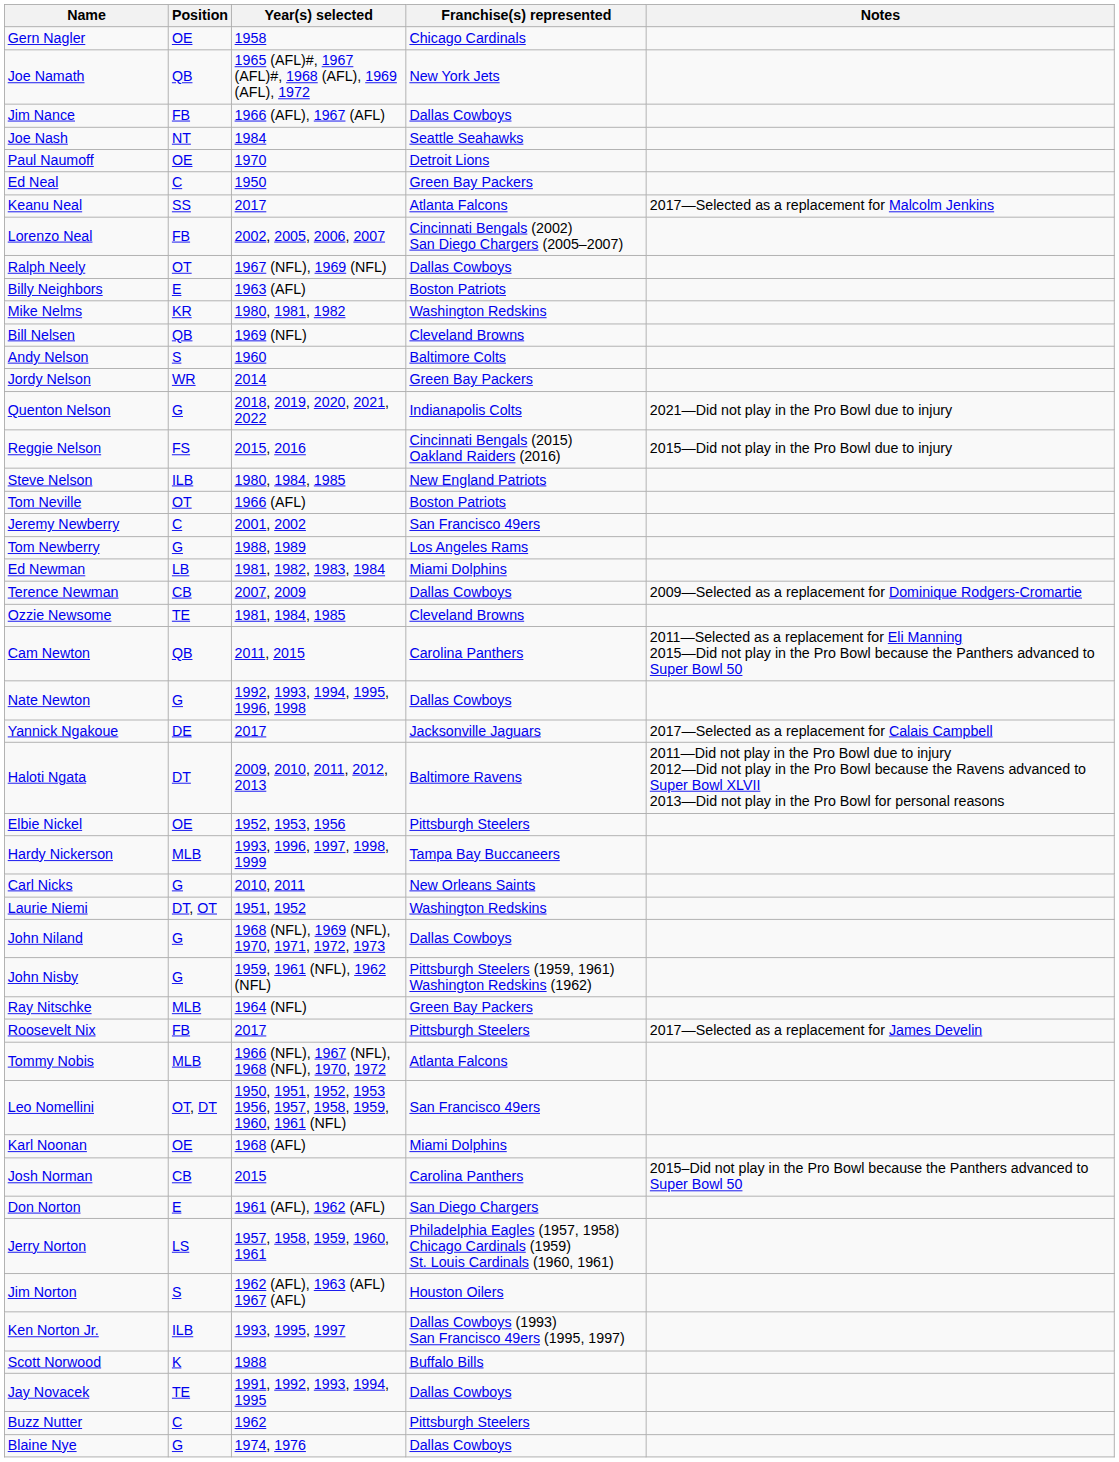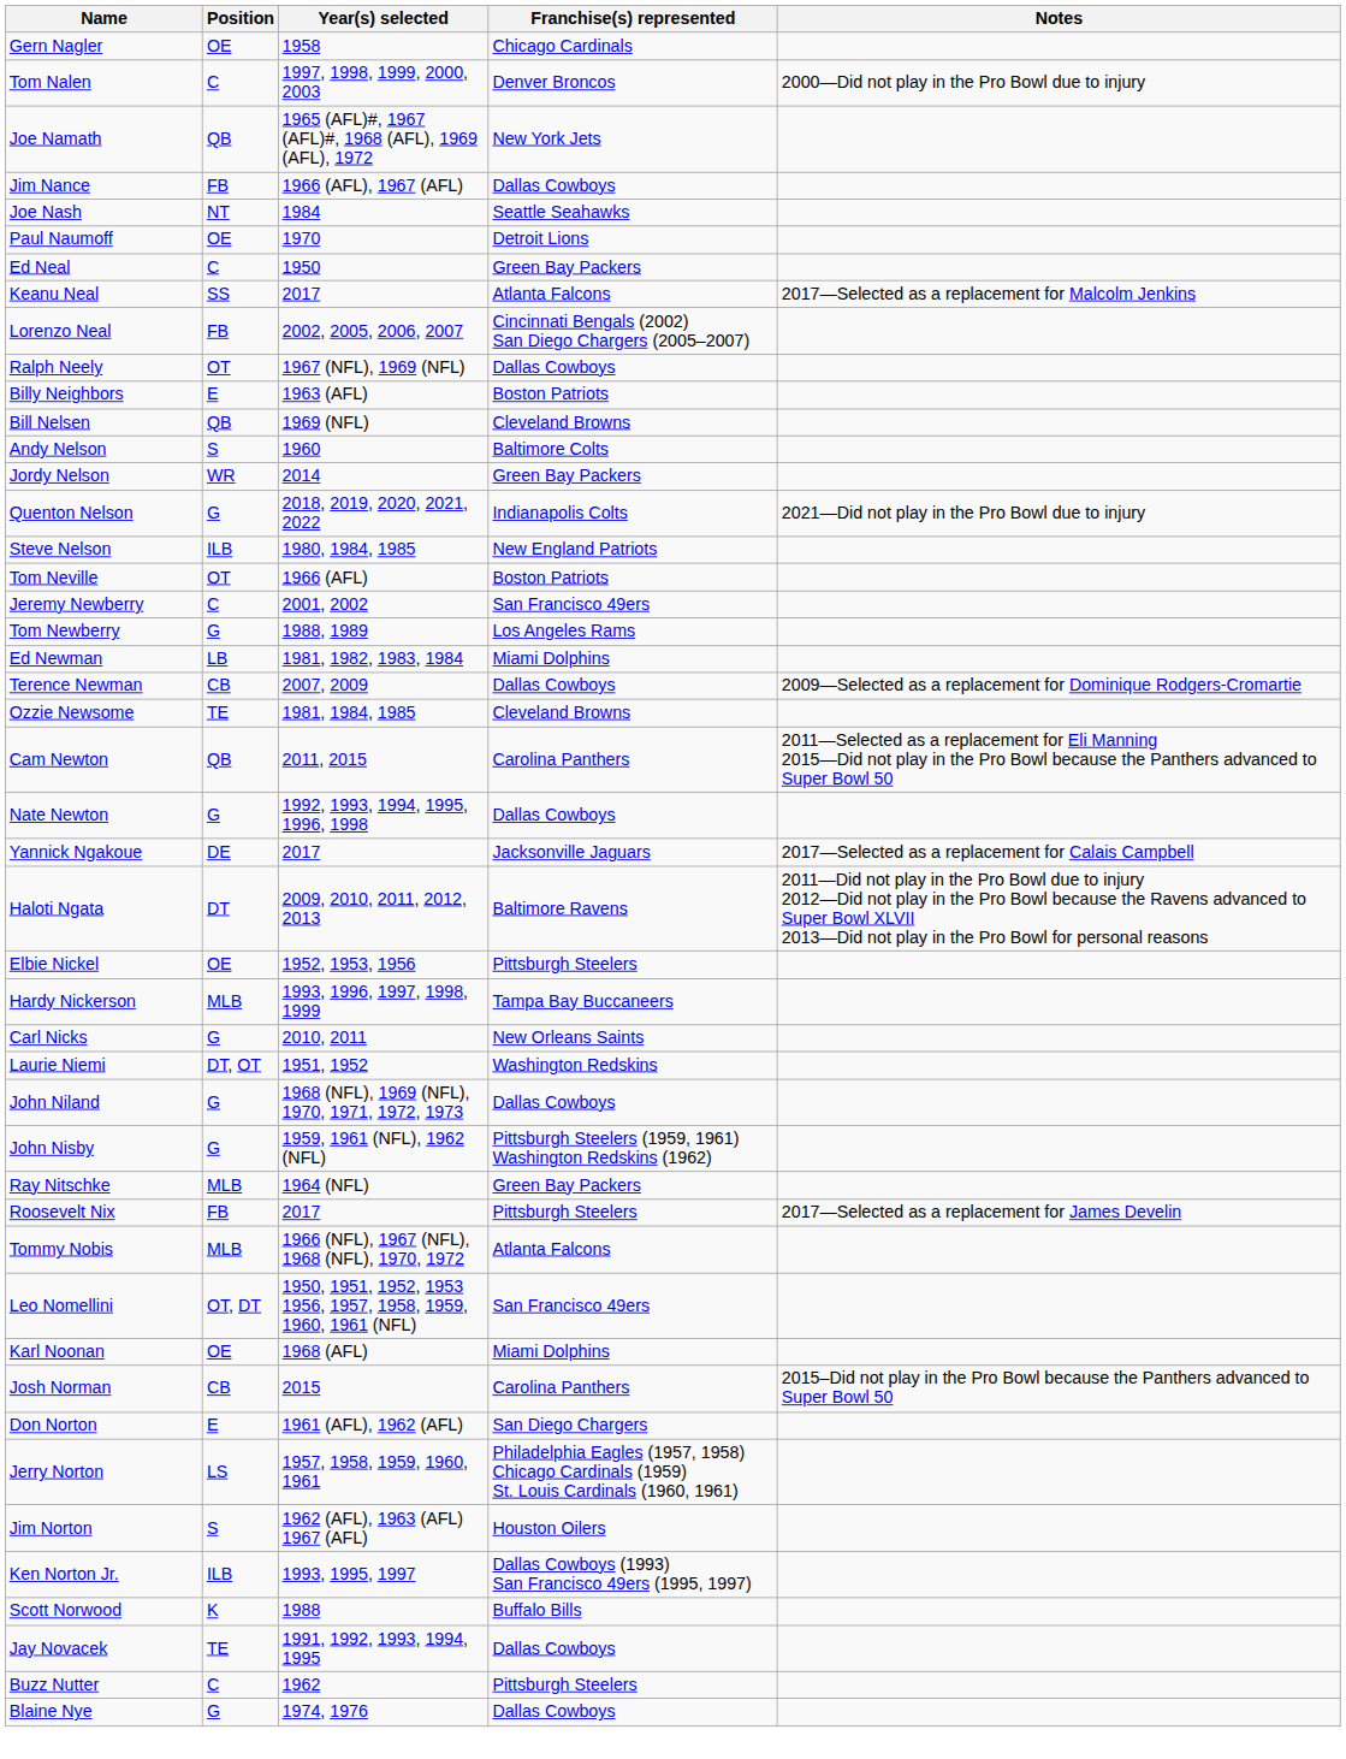 <table class="wikitable">
 <tr>
 <th bgcolor="#DDDDFF" width="15%">Name</th>
 <th bgcolor="#DDDDFF" width="4%">Position</th>
 <th bgcolor="#DDDDFF" width="16%">Year(s) selected</th>
 <th bgcolor="#DDDDFF" width="22%">Franchise(s) represented</th>
 <th bgcolor="#DDDDFF" width="43%">Notes</th>
 </tr>
 <tr>
 <td><a href='#'>Gern Nagler</a></td>
 <td><a href='#'>OE</a></td>
 <td><a href='#'>1958</a></td>
 <td><a href='#'>Chicago Cardinals</a></td>
 <td></td>
+</tr>
+<tr>
+<td><a href='#'>Tom Nalen</a></td>
+<td><a href='#'>C</a></td>
+<td><a href='#'>1997</a>, <a href='#'>1998</a>, <a href='#'>1999</a>, <a href='#'>2000</a>, <a href='#'>2003</a></td>
+<td><a href='#'>Denver Broncos</a></td>
+<td>2000—Did not play in the Pro Bowl due to injury</td>
 </tr>
 <tr>
 <td><a href='#'>Joe Namath</a></td>
 <td><a href='#'>QB</a></td>
 <td><a href='#'>1965</a> (AFL)#, <a href='#'>1967</a> (AFL)#, <a href='#'>1968</a> (AFL), <a href='#'>1969</a> (AFL), <a href='#'>1972</a></td>
 <td><a href='#'>New York Jets</a></td>
 <td></td>
 </tr>
 <tr>
 <td><a href='#'>Jim Nance</a></td>
 <td><a href='#'>FB</a></td>
 <td><a href='#'>1966</a> (AFL), <a href='#'>1967</a> (AFL)</td>
 <td><a href='#'>Dallas Cowboys</a></td>
 <td></td>
 </tr>
 <tr>
 <td><a href='#'>Joe Nash</a></td>
 <td><a href='#'>NT</a></td>
 <td><a href='#'>1984</a></td>
 <td><a href='#'>Seattle Seahawks</a></td>
 <td></td>
 </tr>
 <tr>
 <td><a href='#'>Paul Naumoff</a></td>
 <td><a href='#'>OE</a></td>
 <td><a href='#'>1970</a></td>
 <td><a href='#'>Detroit Lions</a></td>
 <td></td>
 </tr>
 <tr>
 <td><a href='#'>Ed Neal</a></td>
 <td><a href='#'>C</a></td>
 <td><a href='#'>1950</a></td>
 <td><a href='#'>Green Bay Packers</a></td>
 <td></td>
 </tr>
 <tr>
 <td><a href='#'>Keanu Neal</a></td>
 <td><a href='#'>SS</a></td>
 <td><a href='#'>2017</a></td>
 <td><a href='#'>Atlanta Falcons</a></td>
 <td>2017—Selected as a replacement for <a href='#'>Malcolm Jenkins</a></td>
 </tr>
 <tr>
 <td><a href='#'>Lorenzo Neal</a></td>
 <td><a href='#'>FB</a></td>
 <td><a href='#'>2002</a>, <a href='#'>2005</a>, <a href='#'>2006</a>, <a href='#'>2007</a></td>
 <td><a href='#'>Cincinnati Bengals</a> (2002) <br><a href='#'>San Diego Chargers</a> (2005–2007)</td>
 <td></td>
 </tr>
 <tr>
 <td><a href='#'>Ralph Neely</a></td>
 <td><a href='#'>OT</a></td>
 <td><a href='#'>1967</a> (NFL), <a href='#'>1969</a> (NFL)</td>
 <td><a href='#'>Dallas Cowboys</a></td>
 <td></td>
 </tr>
 <tr>
 <td><a href='#'>Billy Neighbors</a></td>
 <td><a href='#'>E</a></td>
 <td><a href='#'>1963</a> (AFL)</td>
 <td><a href='#'>Boston Patriots</a></td>
 <td></td>
 </tr>
 <tr>
-<td><a href='#'>Mike Nelms</a></td>
-<td><a href='#'>KR</a></td>
-<td><a href='#'>1980</a>, <a href='#'>1981</a>, <a href='#'>1982</a></td>
-<td><a href='#'>Washington Redskins</a></td>
-<td></td>
-</tr>
-<tr>
 <td><a href='#'>Bill Nelsen</a></td>
 <td><a href='#'>QB</a></td>
 <td><a href='#'>1969</a> (NFL)</td>
 <td><a href='#'>Cleveland Browns</a></td>
 <td></td>
 </tr>
 <tr>
 <td><a href='#'>Andy Nelson</a></td>
 <td><a href='#'>S</a></td>
 <td><a href='#'>1960</a></td>
 <td><a href='#'>Baltimore Colts</a></td>
 <td></td>
 </tr>
 <tr>
 <td><a href='#'>Jordy Nelson</a></td>
 <td><a href='#'>WR</a></td>
 <td><a href='#'>2014</a></td>
 <td><a href='#'>Green Bay Packers</a></td>
 <td></td>
 </tr>
 <tr>
 <td><a href='#'>Quenton Nelson</a></td>
 <td><a href='#'>G</a></td>
 <td><a href='#'>2018</a>, <a href='#'>2019</a>, <a href='#'>2020</a>, <a href='#'>2021</a>, <a href='#'>2022</a></td>
 <td><a href='#'>Indianapolis Colts</a></td>
 <td>2021—Did not play in the Pro Bowl due to injury</td>
-</tr>
-<tr>
-<td><a href='#'>Reggie Nelson</a></td>
-<td><a href='#'>FS</a></td>
-<td><a href='#'>2015</a>, <a href='#'>2016</a></td>
-<td><a href='#'>Cincinnati Bengals</a> (2015) <br><a href='#'>Oakland Raiders</a> (2016)</td>
-<td>2015—Did not play in the Pro Bowl due to injury</td>
 </tr>
 <tr>
 <td><a href='#'>Steve Nelson</a></td>
 <td><a href='#'>ILB</a></td>
 <td><a href='#'>1980</a>, <a href='#'>1984</a>, <a href='#'>1985</a></td>
 <td><a href='#'>New England Patriots</a></td>
 <td></td>
 </tr>
 <tr>
 <td><a href='#'>Tom Neville</a></td>
 <td><a href='#'>OT</a></td>
 <td><a href='#'>1966</a> (AFL)</td>
 <td><a href='#'>Boston Patriots</a></td>
 <td></td>
 </tr>
 <tr>
 <td><a href='#'>Jeremy Newberry</a></td>
 <td><a href='#'>C</a></td>
 <td><a href='#'>2001</a>, <a href='#'>2002</a></td>
 <td><a href='#'>San Francisco 49ers</a></td>
 <td></td>
 </tr>
 <tr>
 <td><a href='#'>Tom Newberry</a></td>
 <td><a href='#'>G</a></td>
 <td><a href='#'>1988</a>, <a href='#'>1989</a></td>
 <td><a href='#'>Los Angeles Rams</a></td>
 <td></td>
 </tr>
 <tr>
 <td><a href='#'>Ed Newman</a></td>
 <td><a href='#'>LB</a></td>
 <td><a href='#'>1981</a>, <a href='#'>1982</a>, <a href='#'>1983</a>, <a href='#'>1984</a></td>
 <td><a href='#'>Miami Dolphins</a></td>
 <td></td>
 </tr>
 <tr>
 <td><a href='#'>Terence Newman</a></td>
 <td><a href='#'>CB</a></td>
 <td><a href='#'>2007</a>, <a href='#'>2009</a></td>
 <td><a href='#'>Dallas Cowboys</a></td>
 <td>2009—Selected as a replacement for <a href='#'>Dominique Rodgers-Cromartie</a></td>
 </tr>
 <tr>
 <td><a href='#'>Ozzie Newsome</a></td>
 <td><a href='#'>TE</a></td>
 <td><a href='#'>1981</a>, <a href='#'>1984</a>, <a href='#'>1985</a></td>
 <td><a href='#'>Cleveland Browns</a></td>
 <td></td>
 </tr>
 <tr>
 <td><a href='#'>Cam Newton</a></td>
 <td><a href='#'>QB</a></td>
 <td><a href='#'>2011</a>, <a href='#'>2015</a></td>
 <td><a href='#'>Carolina Panthers</a></td>
 <td>2011—Selected as a replacement for <a href='#'>Eli Manning</a> <br>2015—Did not play in the Pro Bowl because the Panthers advanced to <a href='#'>Super Bowl 50</a></td>
 </tr>
 <tr>
 <td><a href='#'>Nate Newton</a></td>
 <td><a href='#'>G</a></td>
 <td><a href='#'>1992</a>, <a href='#'>1993</a>, <a href='#'>1994</a>, <a href='#'>1995</a>, <a href='#'>1996</a>, <a href='#'>1998</a></td>
 <td><a href='#'>Dallas Cowboys</a></td>
 <td></td>
 </tr>
 <tr>
 <td><a href='#'>Yannick Ngakoue</a></td>
 <td><a href='#'>DE</a></td>
 <td><a href='#'>2017</a></td>
 <td><a href='#'>Jacksonville Jaguars</a></td>
 <td>2017—Selected as a replacement for <a href='#'>Calais Campbell</a></td>
 </tr>
 <tr>
 <td><a href='#'>Haloti Ngata</a></td>
 <td><a href='#'>DT</a></td>
 <td><a href='#'>2009</a>, <a href='#'>2010</a>, <a href='#'>2011</a>, <a href='#'>2012</a>, <a href='#'>2013</a></td>
 <td><a href='#'>Baltimore Ravens</a></td>
 <td>2011—Did not play in the Pro Bowl due to injury <br>2012—Did not play in the Pro Bowl because the Ravens advanced to <a href='#'>Super Bowl XLVII</a> <br>2013—Did not play in the Pro Bowl for personal reasons</td>
 </tr>
 <tr>
 <td><a href='#'>Elbie Nickel</a></td>
 <td><a href='#'>OE</a></td>
 <td><a href='#'>1952</a>, <a href='#'>1953</a>, <a href='#'>1956</a></td>
 <td><a href='#'>Pittsburgh Steelers</a></td>
 <td></td>
 </tr>
 <tr>
 <td><a href='#'>Hardy Nickerson</a></td>
 <td><a href='#'>MLB</a></td>
 <td><a href='#'>1993</a>, <a href='#'>1996</a>, <a href='#'>1997</a>, <a href='#'>1998</a>, <a href='#'>1999</a></td>
 <td><a href='#'>Tampa Bay Buccaneers</a></td>
 <td></td>
 </tr>
 <tr>
 <td><a href='#'>Carl Nicks</a></td>
 <td><a href='#'>G</a></td>
 <td><a href='#'>2010</a>, <a href='#'>2011</a></td>
 <td><a href='#'>New Orleans Saints</a></td>
 <td></td>
 </tr>
 <tr>
 <td><a href='#'>Laurie Niemi</a></td>
 <td><a href='#'>DT</a>, <a href='#'>OT</a></td>
 <td><a href='#'>1951</a>, <a href='#'>1952</a></td>
 <td><a href='#'>Washington Redskins</a></td>
 <td></td>
 </tr>
 <tr>
 <td><a href='#'>John Niland</a></td>
 <td><a href='#'>G</a></td>
 <td><a href='#'>1968</a> (NFL), <a href='#'>1969</a> (NFL), <a href='#'>1970</a>, <a href='#'>1971</a>, <a href='#'>1972</a>, <a href='#'>1973</a></td>
 <td><a href='#'>Dallas Cowboys</a></td>
 <td></td>
 </tr>
 <tr>
 <td><a href='#'>John Nisby</a></td>
 <td><a href='#'>G</a></td>
 <td><a href='#'>1959</a>, <a href='#'>1961</a> (NFL), <a href='#'>1962</a> (NFL)</td>
 <td><a href='#'>Pittsburgh Steelers</a> (1959, 1961) <br><a href='#'>Washington Redskins</a> (1962)</td>
 <td></td>
 </tr>
 <tr>
 <td><a href='#'>Ray Nitschke</a></td>
 <td><a href='#'>MLB</a></td>
 <td><a href='#'>1964</a> (NFL)</td>
 <td><a href='#'>Green Bay Packers</a></td>
 <td></td>
 </tr>
 <tr>
 <td><a href='#'>Roosevelt Nix</a></td>
 <td><a href='#'>FB</a></td>
 <td><a href='#'>2017</a></td>
 <td><a href='#'>Pittsburgh Steelers</a></td>
 <td>2017—Selected as a replacement for <a href='#'>James Develin</a></td>
 </tr>
 <tr>
 <td><a href='#'>Tommy Nobis</a></td>
 <td><a href='#'>MLB</a></td>
 <td><a href='#'>1966</a> (NFL), <a href='#'>1967</a> (NFL), <a href='#'>1968</a> (NFL), <a href='#'>1970</a>, <a href='#'>1972</a></td>
 <td><a href='#'>Atlanta Falcons</a></td>
 <td></td>
 </tr>
 <tr>
 <td><a href='#'>Leo Nomellini</a></td>
 <td><a href='#'>OT</a>, <a href='#'>DT</a></td>
 <td><a href='#'>1950</a>, <a href='#'>1951</a>, <a href='#'>1952</a>, <a href='#'>1953</a>  <a href='#'>1956</a>, <a href='#'>1957</a>, <a href='#'>1958</a>, <a href='#'>1959</a>, <a href='#'>1960</a>, <a href='#'>1961</a> (NFL)</td>
 <td><a href='#'>San Francisco 49ers</a></td>
 <td></td>
 </tr>
 <tr>
 <td><a href='#'>Karl Noonan</a></td>
 <td><a href='#'>OE</a></td>
 <td><a href='#'>1968</a> (AFL)</td>
 <td><a href='#'>Miami Dolphins</a></td>
 <td></td>
 </tr>
 <tr>
 <td><a href='#'>Josh Norman</a></td>
 <td><a href='#'>CB</a></td>
 <td><a href='#'>2015</a></td>
 <td><a href='#'>Carolina Panthers</a></td>
 <td>2015–Did not play in the Pro Bowl because the Panthers advanced to <a href='#'>Super Bowl 50</a></td>
 </tr>
 <tr>
 <td><a href='#'>Don Norton</a></td>
 <td><a href='#'>E</a></td>
 <td><a href='#'>1961</a> (AFL), <a href='#'>1962</a> (AFL)</td>
 <td><a href='#'>San Diego Chargers</a></td>
 <td></td>
 </tr>
 <tr>
 <td><a href='#'>Jerry Norton</a></td>
 <td><a href='#'>LS</a></td>
 <td><a href='#'>1957</a>, <a href='#'>1958</a>, <a href='#'>1959</a>, <a href='#'>1960</a>, <a href='#'>1961</a></td>
 <td><a href='#'>Philadelphia Eagles</a> (1957, 1958)<br><a href='#'>Chicago Cardinals</a> (1959)<br><a href='#'>St. Louis Cardinals</a> (1960, 1961)</td>
 <td></td>
 </tr>
 <tr>
 <td><a href='#'>Jim Norton</a></td>
 <td><a href='#'>S</a></td>
 <td><a href='#'>1962</a> (AFL), <a href='#'>1963</a> (AFL) <a href='#'>1967</a> (AFL)</td>
 <td><a href='#'>Houston Oilers</a></td>
 <td></td>
 </tr>
 <tr>
 <td><a href='#'>Ken Norton Jr.</a></td>
 <td><a href='#'>ILB</a></td>
 <td><a href='#'>1993</a>, <a href='#'>1995</a>, <a href='#'>1997</a></td>
 <td><a href='#'>Dallas Cowboys</a> (1993)<br><a href='#'>San Francisco 49ers</a> (1995, 1997)</td>
 <td></td>
 </tr>
 <tr>
 <td><a href='#'>Scott Norwood</a></td>
 <td><a href='#'>K</a></td>
 <td><a href='#'>1988</a></td>
 <td><a href='#'>Buffalo Bills</a></td>
 <td></td>
 </tr>
 <tr>
 <td><a href='#'>Jay Novacek</a></td>
 <td><a href='#'>TE</a></td>
 <td><a href='#'>1991</a>, <a href='#'>1992</a>, <a href='#'>1993</a>, <a href='#'>1994</a>, <a href='#'>1995</a></td>
 <td><a href='#'>Dallas Cowboys</a></td>
 <td></td>
 </tr>
 <tr>
 <td><a href='#'>Buzz Nutter</a></td>
 <td><a href='#'>C</a></td>
 <td><a href='#'>1962</a></td>
 <td><a href='#'>Pittsburgh Steelers</a></td>
 <td></td>
 </tr>
 <tr>
 <td><a href='#'>Blaine Nye</a></td>
 <td><a href='#'>G</a></td>
 <td><a href='#'>1974</a>, <a href='#'>1976</a></td>
 <td><a href='#'>Dallas Cowboys</a></td>
 <td></td>
 </tr>
 </table>
